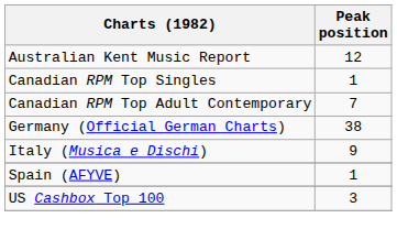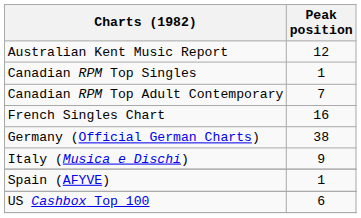 <table class="wikitable sortable">
 <tr>
 <th align="left">Charts (1982)</th>
 <th align="left">Peak<br>position</th>
 </tr>
 <tr>
 <td align="left">Australian Kent Music Report</td>
 <td align="center">12</td>
 </tr>
 <tr>
 <td align="left">Canadian <em>RPM</em> Top Singles</td>
 <td align="center">1</td>
 </tr>
 <tr>
 <td align="left">Canadian <em>RPM</em> Top Adult Contemporary</td>
 <td align="center">7</td>
+</tr>
+<tr>
+<td align="left">French Singles Chart</td>
+<td align="center">16</td>
 </tr>
 <tr>
 <td align="left">Germany (<a href='#'>Official German Charts</a>)</td>
 <td align="center">38</td>
 </tr>
 <tr>
 <td>Italy (<em><a href='#'>Musica e Dischi</a></em>)</td>
 <td align=center>9</td>
 </tr>
 <tr>
 </tr>
 <tr>
 <td>Spain (<a href='#'>AFYVE</a>)</td>
 <td align="center">1</td>
 </tr>
 <tr>
 </tr>
 <tr>
 <td align="left">US <a href='#'><em>Cashbox</em> Top 100</a></td>
-<td style="text-align:center;">3</td>
+<td style="text-align:center;">6</td>
 </tr>
 <tr>
 </tr>
 <tr>
 </tr>
 </table>
